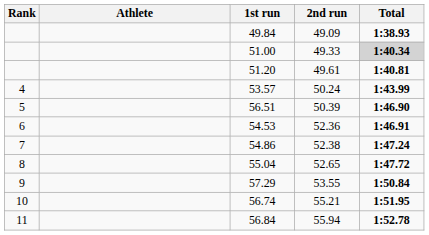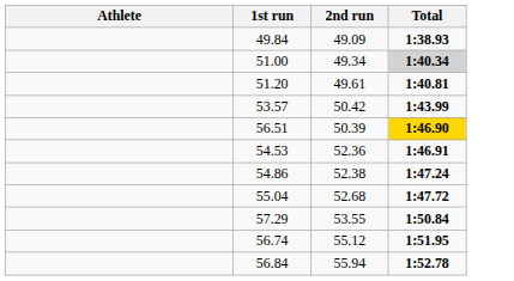 <table class=wikitable style="text-align:center">
 <tr>
-<th width=40>Rank</th>
 <th width=250>Athlete</th>
 <th width=80>1st run</th>
 <th width=80>2nd run</th>
 <th width=80>Total</th>
 </tr>
 <tr>
-<td></td>
 <td align=left></td>
 <td>49.84</td>
 <td>49.09</td>
 <td><strong>1:38.93</strong></td>
 </tr>
 <tr>
-<td></td>
 <td align=left></td>
 <td>51.00</td>
-<td>49.33</td>
+<td>49.34</td>
 <td style="background: lightgrey;"><strong>1:40.34</strong></td>
 </tr>
 <tr>
-<td></td>
 <td align=left></td>
 <td>51.20</td>
 <td>49.61</td>
 <td><strong>1:40.81</strong></td>
 </tr>
 <tr>
-<td>4</td>
 <td align=left></td>
 <td>53.57</td>
-<td>50.24</td>
+<td>50.42</td>
 <td><strong>1:43.99</strong></td>
 </tr>
 <tr>
-<td>5</td>
 <td align=left></td>
 <td>56.51</td>
 <td>50.39</td>
-<td><strong>1:46.90</strong></td>
+<td style="background: gold;"><strong>1:46.90</strong></td>
 </tr>
 <tr>
-<td>6</td>
 <td align=left></td>
 <td>54.53</td>
 <td>52.36</td>
 <td><strong>1:46.91</strong></td>
 </tr>
 <tr>
-<td>7</td>
 <td align=left></td>
 <td>54.86</td>
 <td>52.38</td>
 <td><strong>1:47.24</strong></td>
 </tr>
 <tr>
-<td>8</td>
 <td align=left></td>
 <td>55.04</td>
-<td>52.65</td>
+<td>52.68</td>
 <td><strong>1:47.72</strong></td>
 </tr>
 <tr>
-<td>9</td>
 <td align=left></td>
 <td>57.29</td>
 <td>53.55</td>
 <td><strong>1:50.84</strong></td>
 </tr>
 <tr>
-<td>10</td>
 <td align=left></td>
 <td>56.74</td>
-<td>55.21</td>
+<td>55.12</td>
 <td><strong>1:51.95</strong></td>
 </tr>
 <tr>
-<td>11</td>
 <td align=left></td>
 <td>56.84</td>
 <td>55.94</td>
 <td><strong>1:52.78</strong></td>
 </tr>
 </table>
